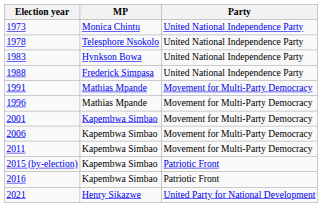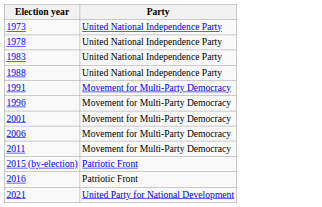 <table class=wikitable>
 <tr>
 <th>Election year</th>
-<th>MP</th>
 <th>Party</th>
 </tr>
 <tr>
 <td><a href='#'>1973</a></td>
-<td><a href='#'>Monica Chintu</a></td>
 <td><a href='#'>United National Independence Party</a></td>
 </tr>
 <tr>
 <td><a href='#'>1978</a></td>
-<td><a href='#'>Telesphore Nsokolo</a></td>
 <td>United National Independence Party</td>
 </tr>
 <tr>
 <td><a href='#'>1983</a></td>
-<td><a href='#'>Hynkson Bowa</a></td>
 <td>United National Independence Party</td>
 </tr>
 <tr>
 <td><a href='#'>1988</a></td>
-<td><a href='#'>Frederick Simpasa</a></td>
 <td>United National Independence Party</td>
 </tr>
 <tr>
 <td><a href='#'>1991</a></td>
-<td><a href='#'>Mathias Mpande</a></td>
 <td><a href='#'>Movement for Multi-Party Democracy</a></td>
 </tr>
 <tr>
 <td><a href='#'>1996</a></td>
-<td>Mathias Mpande</td>
 <td>Movement for Multi-Party Democracy</td>
 </tr>
 <tr>
 <td><a href='#'>2001</a></td>
-<td><a href='#'>Kapembwa Simbao</a></td>
 <td>Movement for Multi-Party Democracy</td>
 </tr>
 <tr>
 <td><a href='#'>2006</a></td>
-<td>Kapembwa Simbao</td>
 <td>Movement for Multi-Party Democracy</td>
 </tr>
 <tr>
 <td><a href='#'>2011</a></td>
-<td>Kapembwa Simbao</td>
 <td>Movement for Multi-Party Democracy</td>
 </tr>
 <tr>
 <td><a href='#'>2015 (by-election)</a></td>
-<td>Kapembwa Simbao</td>
 <td><a href='#'>Patriotic Front</a></td>
 </tr>
 <tr>
 <td><a href='#'>2016</a></td>
-<td>Kapembwa Simbao</td>
 <td>Patriotic Front</td>
 </tr>
 <tr>
 <td><a href='#'>2021</a></td>
-<td><a href='#'>Henry Sikazwe</a></td>
 <td><a href='#'>United Party for National Development</a></td>
 </tr>
 </table>
